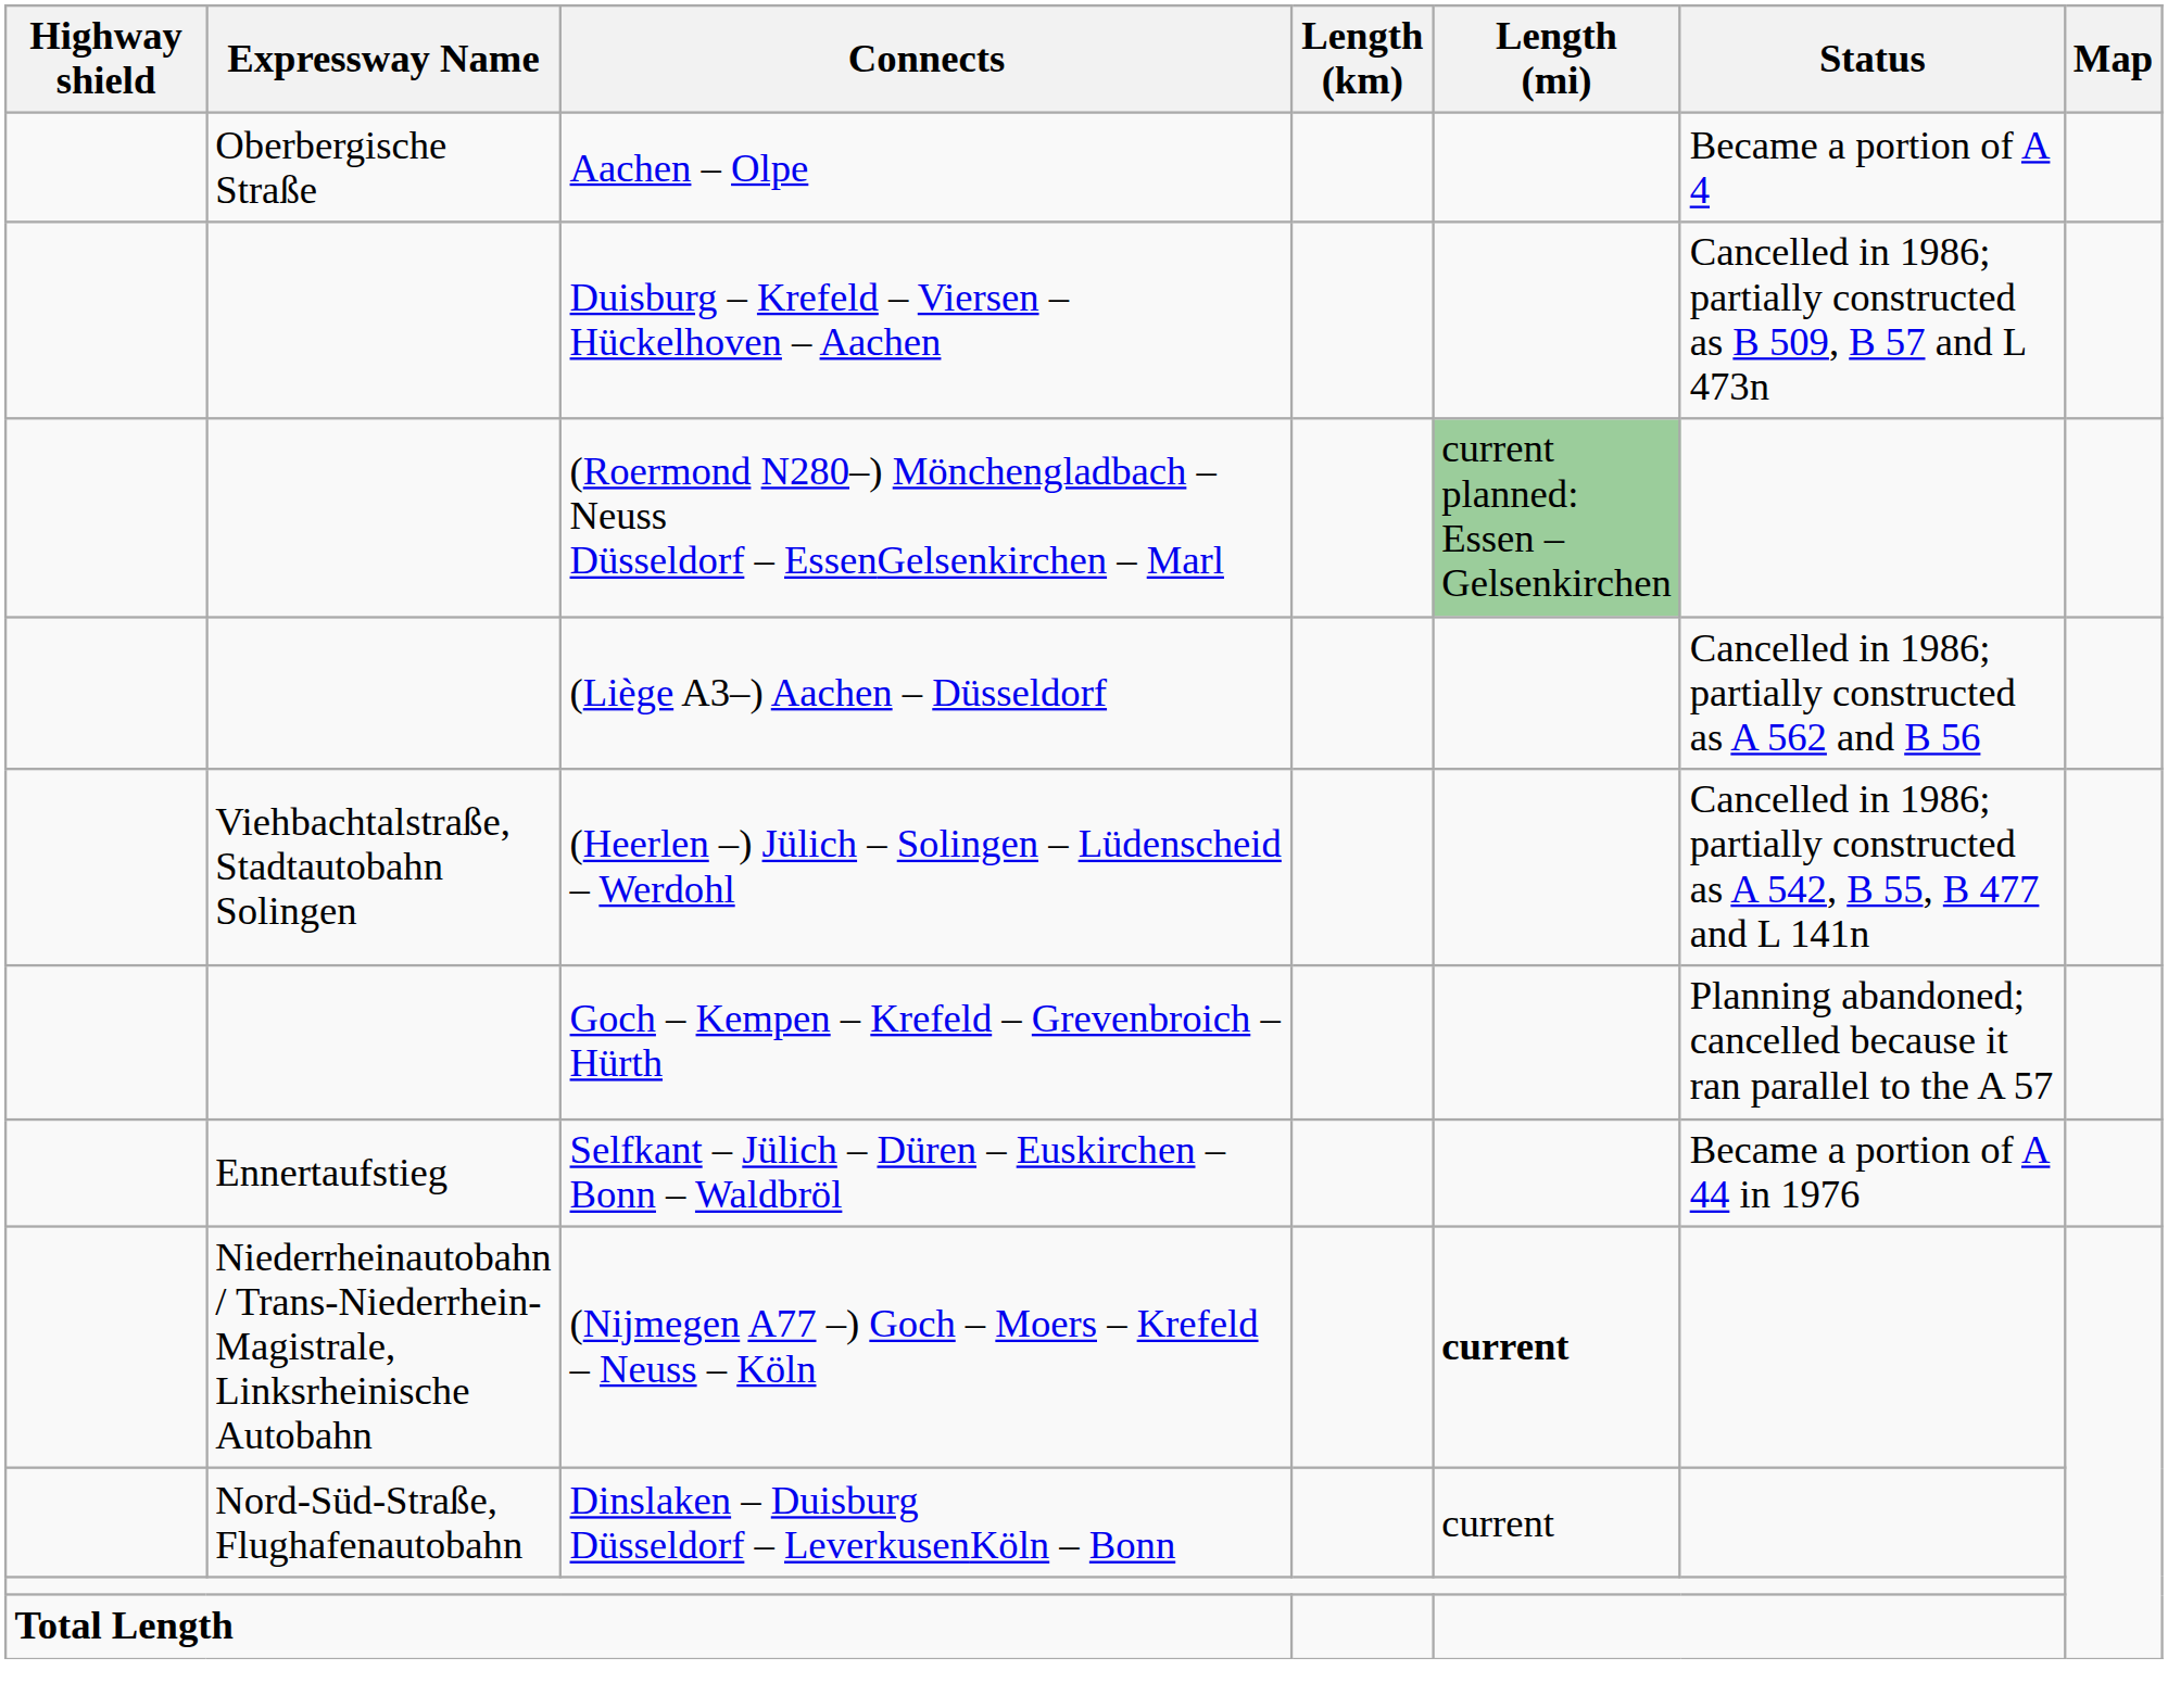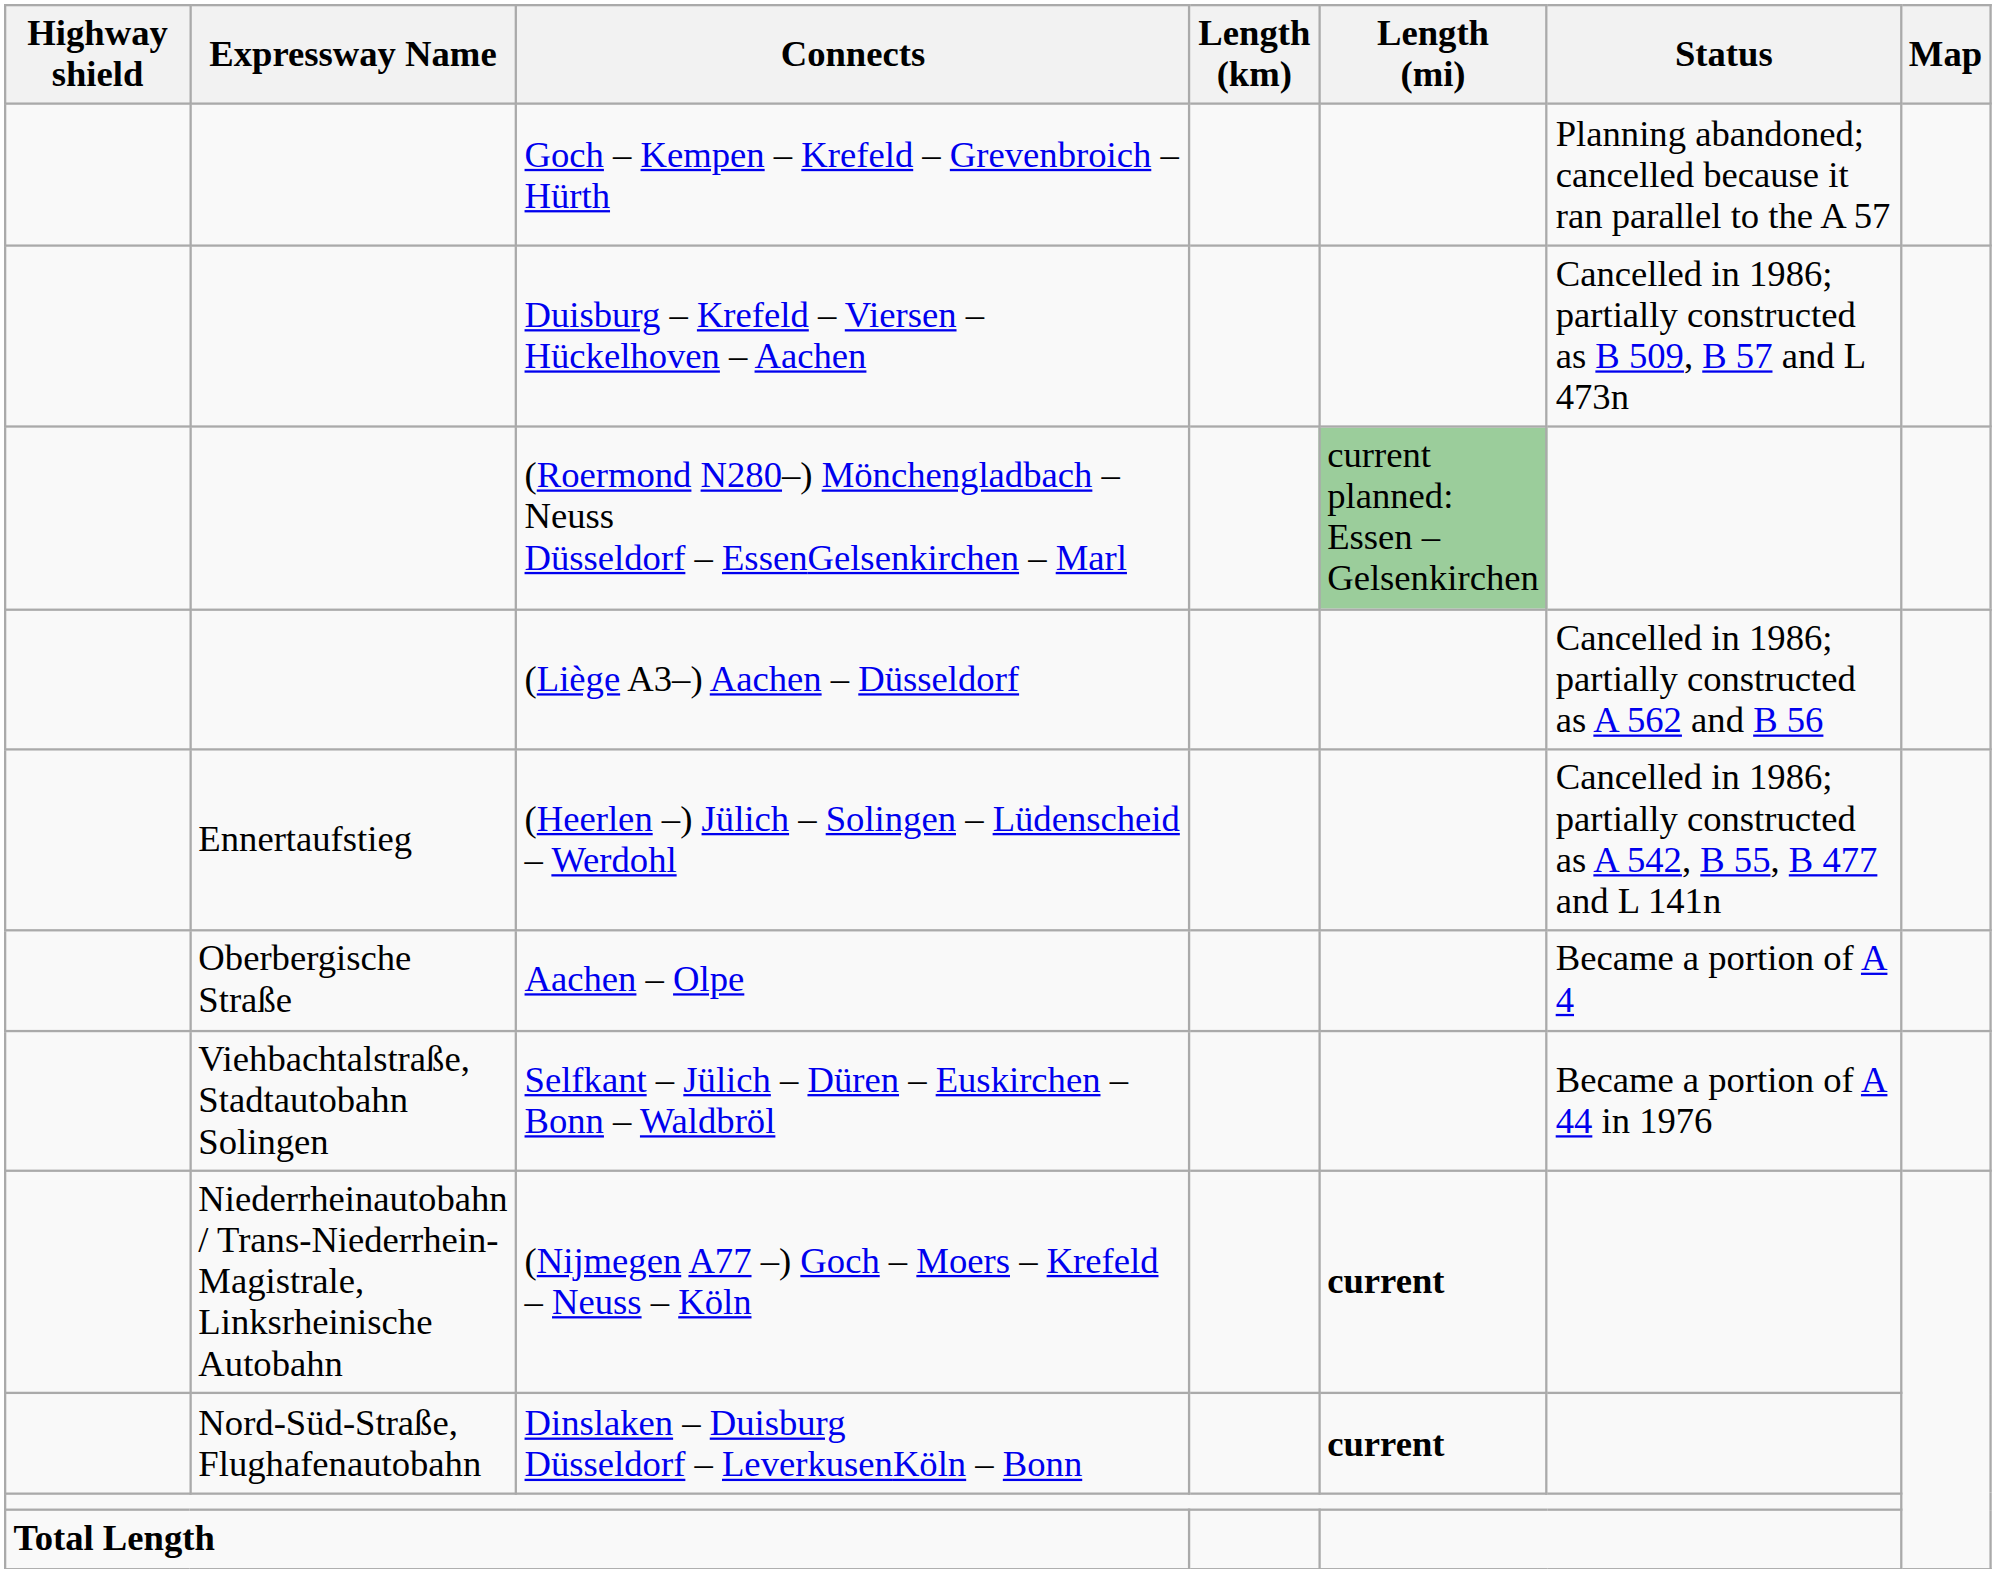 <table class="wikitable">
 <tr>
 <th style="width:10%;">Highway shield</th>
 <th style="width:15%;">Expressway Name</th>
 <th style="width:43%;">Connects</th>
 <th style="width:5%;">Length<br>(km)</th>
 <th style="width:5%;">Length<br>(mi)</th>
 <th style="width:25%;">Status</th>
 <th style="width:100px;">Map</th>
 </tr>
 <tr>
 <td></td>
-<td>Oberbergische Straße</td>
-<td><a href='#'>Aachen</a> – <a href='#'>Olpe</a></td>
+<td></td>
+<td><a href='#'>Goch</a> – <a href='#'>Kempen</a> – <a href='#'>Krefeld</a> – <a href='#'>Grevenbroich</a> – <a href='#'>Hürth</a></td>
 <td></td>
 <td></td>
-<td>Became a portion of <a href='#'>A 4</a></td>
+<td>Planning abandoned;<br>cancelled because it ran parallel to the A 57</td>
 <td></td>
 </tr>
 <tr>
 <td></td>
 <td></td>
 <td><a href='#'>Duisburg</a> – <a href='#'>Krefeld</a> – <a href='#'>Viersen</a> – <a href='#'>Hückelhoven</a> – <a href='#'>Aachen</a></td>
 <td></td>
 <td></td>
 <td>Cancelled in 1986;<br>partially constructed as <a href='#'>B 509</a>, <a href='#'>B 57</a> and L 473n</td>
 <td></td>
 </tr>
 <tr>
 <td></td>
 <td></td>
 <td>(<a href='#'>Roermond</a>  <a href='#'>N280</a>–) <a href='#'>Mönchengladbach</a> – Neuss<br><a href='#'>Düsseldorf</a> – <a href='#'>Essen</a><a href='#'>Gelsenkirchen</a> – <a href='#'>Marl</a></td>
 <td></td>
 <td style="background-color:#9BCD9B">current<br>planned: Essen – Gelsenkirchen</td>
 <td></td>
 </tr>
 <tr>
 <td></td>
 <td></td>
 <td>(<a href='#'>Liège</a> A3–) <a href='#'>Aachen</a> – <a href='#'>Düsseldorf</a></td>
 <td></td>
 <td></td>
 <td>Cancelled in 1986;<br>partially constructed as <a href='#'>A 562</a> and <a href='#'>B 56</a></td>
 <td></td>
 </tr>
 <tr>
 <td></td>
-<td>Viehbachtalstraße, Stadtautobahn Solingen</td>
+<td>Ennertaufstieg</td>
 <td>(<a href='#'>Heerlen</a> –) <a href='#'>Jülich</a> – <a href='#'>Solingen</a> – <a href='#'>Lüdenscheid</a> – <a href='#'>Werdohl</a></td>
 <td></td>
 <td></td>
 <td>Cancelled in 1986;<br>partially constructed as <a href='#'>A 542</a>, <a href='#'>B 55</a>, <a href='#'>B 477</a> and L 141n</td>
 <td></td>
 </tr>
 <tr>
 <td></td>
-<td></td>
-<td><a href='#'>Goch</a> – <a href='#'>Kempen</a> – <a href='#'>Krefeld</a> – <a href='#'>Grevenbroich</a> – <a href='#'>Hürth</a></td>
+<td>Oberbergische Straße</td>
+<td><a href='#'>Aachen</a> – <a href='#'>Olpe</a></td>
 <td></td>
 <td></td>
-<td>Planning abandoned;<br>cancelled because it ran parallel to the A 57</td>
+<td>Became a portion of <a href='#'>A 4</a></td>
 <td></td>
 </tr>
 <tr>
 <td></td>
-<td>Ennertaufstieg</td>
+<td>Viehbachtalstraße, Stadtautobahn Solingen</td>
 <td><a href='#'>Selfkant</a> – <a href='#'>Jülich</a> – <a href='#'>Düren</a> – <a href='#'>Euskirchen</a> – <a href='#'>Bonn</a> – <a href='#'>Waldbröl</a></td>
 <td></td>
 <td></td>
 <td>Became a portion of <a href='#'>A 44</a> in 1976</td>
 <td></td>
 </tr>
 <tr>
 <td></td>
 <td>Niederrheinautobahn / Trans-Niederrhein-Magistrale, Linksrheinische Autobahn</td>
 <td>(<a href='#'>Nijmegen</a>  <a href='#'>A77</a> –) <a href='#'>Goch</a> – <a href='#'>Moers</a> – <a href='#'>Krefeld</a> – <a href='#'>Neuss</a> – <a href='#'>Köln</a></td>
 <td></td>
 <td><strong>current</strong></td>
 <td></td>
 </tr>
 <tr>
 <td></td>
 <td>Nord-Süd-Straße, Flughafenautobahn</td>
 <td><a href='#'>Dinslaken</a> – <a href='#'>Duisburg</a><br><a href='#'>Düsseldorf</a> – <a href='#'>Leverkusen</a><a href='#'>Köln</a> – <a href='#'>Bonn</a></td>
 <td></td>
-<td>current</td>
+<td><strong>current</strong></td>
 <td></td>
 </tr>
 <tr>
 <td colspan="6"></td>
 </tr>
 <tr style="font-weight:bold;">
 <td colspan="3">Total Length</td>
 <td></td>
 <td colspan="2"></td>
 </tr>
 </table>
